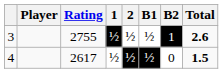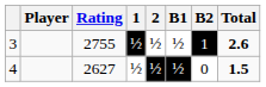 <table class="wikitable" style="text-align: center;">
 <tr>
 <th></th>
 <th>Player</th>
 <th><a href='#'>Rating</a></th>
 <th>1</th>
 <th>2</th>
 <th>B1</th>
 <th>B2</th>
 <th>Total</th>
 </tr>
 <tr>
 <td>3</td>
 <td align=left></td>
 <td>2755</td>
 <td style="background:black; color:white">½</td>
 <td style="background:white; color:black">½</td>
 <td style="background:white; color:black">½</td>
 <td style="background:black; color:white">1</td>
 <td><strong>2.6</strong></td>
 </tr>
 <tr>
 <td>4</td>
 <td align=left></td>
-<td>2617</td>
+<td>2627</td>
 <td style="background:white; color:black">½</td>
 <td style="background:black; color:white">½</td>
 <td style="background:black; color:white">½</td>
 <td style="background:white; color:black">0</td>
 <td><strong>1.5</strong></td>
 </tr>
 </table>
